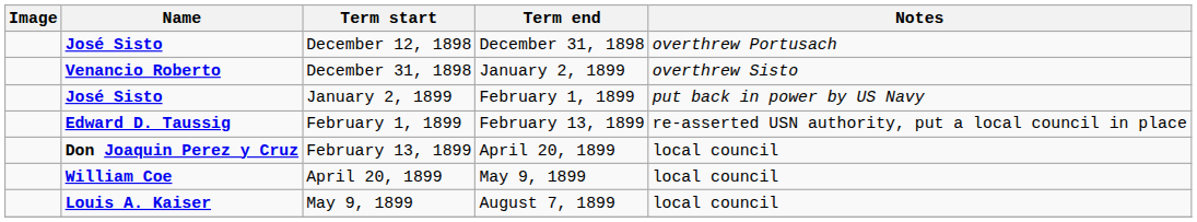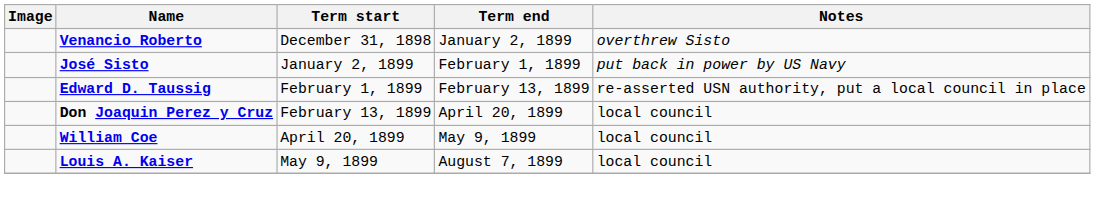 <table class="wikitable">
 <tr>
 <th>Image</th>
 <th>Name</th>
 <th>Term start</th>
 <th>Term end</th>
 <th>Notes</th>
-</tr>
-<tr>
-<td></td>
-<td><strong><a href='#'>José Sisto</a></strong></td>
-<td>December 12, 1898</td>
-<td>December 31, 1898</td>
-<td><em>overthrew Portusach</em></td>
 </tr>
 <tr>
 <td></td>
 <td><strong><a href='#'>Venancio Roberto</a></strong></td>
 <td>December 31, 1898</td>
 <td>January 2, 1899</td>
 <td><em>overthrew Sisto</em></td>
 </tr>
 <tr>
 <td></td>
 <td><strong><a href='#'>José Sisto</a></strong></td>
 <td>January 2, 1899</td>
 <td>February 1, 1899</td>
 <td><em>put back in power by US Navy</em></td>
 </tr>
 <tr>
 <td></td>
 <td><strong><a href='#'>Edward D. Taussig</a></strong></td>
 <td>February 1, 1899</td>
 <td>February 13, 1899</td>
 <td>re-asserted USN authority, put a local council in place</td>
 </tr>
 <tr>
 <td></td>
 <td><strong>Don <a href='#'>Joaquin Perez y Cruz</a></strong></td>
 <td>February 13, 1899</td>
 <td>April 20, 1899</td>
 <td>local council</td>
 </tr>
 <tr>
 <td></td>
 <td><strong><a href='#'>William Coe</a></strong></td>
 <td>April 20, 1899</td>
 <td>May 9, 1899</td>
 <td>local council</td>
 </tr>
 <tr>
 <td></td>
 <td><strong><a href='#'>Louis A. Kaiser</a></strong></td>
 <td>May 9, 1899</td>
 <td>August 7, 1899</td>
 <td>local council</td>
 </tr>
 <tr>
 </tr>
 </table>
